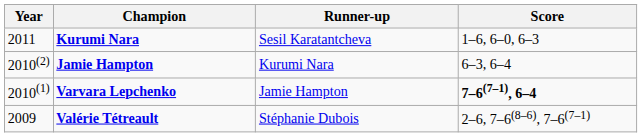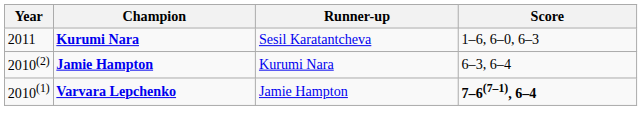 <table class="wikitable" style="font-size:90%">
 <tr>
 <th>Year</th>
 <th width="200">Champion</th>
 <th width="200">Runner-up</th>
 <th width="175">Score</th>
 </tr>
 <tr>
 <td>2011</td>
 <td> <strong><a href='#'>Kurumi Nara</a></strong></td>
 <td> <a href='#'>Sesil Karatantcheva</a></td>
 <td>1–6, 6–0, 6–3</td>
 </tr>
 <tr>
 <td>2010<sup>(2)</sup></td>
 <td> <strong><a href='#'>Jamie Hampton</a></strong></td>
 <td> <a href='#'>Kurumi Nara</a></td>
 <td>6–3, 6–4</td>
 </tr>
 <tr>
 <td>2010<sup>(1)</sup></td>
 <td> <strong><a href='#'>Varvara Lepchenko</a></strong></td>
 <td> <a href='#'>Jamie Hampton</a></td>
 <td><strong>7–6<sup>(7–1)</sup>, 6–4</strong></td>
 </tr>
-<tr>
-<td>2009</td>
-<td> <strong><a href='#'>Valérie Tétreault</a></strong></td>
-<td> <a href='#'>Stéphanie Dubois</a></td>
-<td>2–6, 7–6<sup>(8–6)</sup>, 7–6<sup>(7–1)</sup></td>
-</tr>
 </table>
